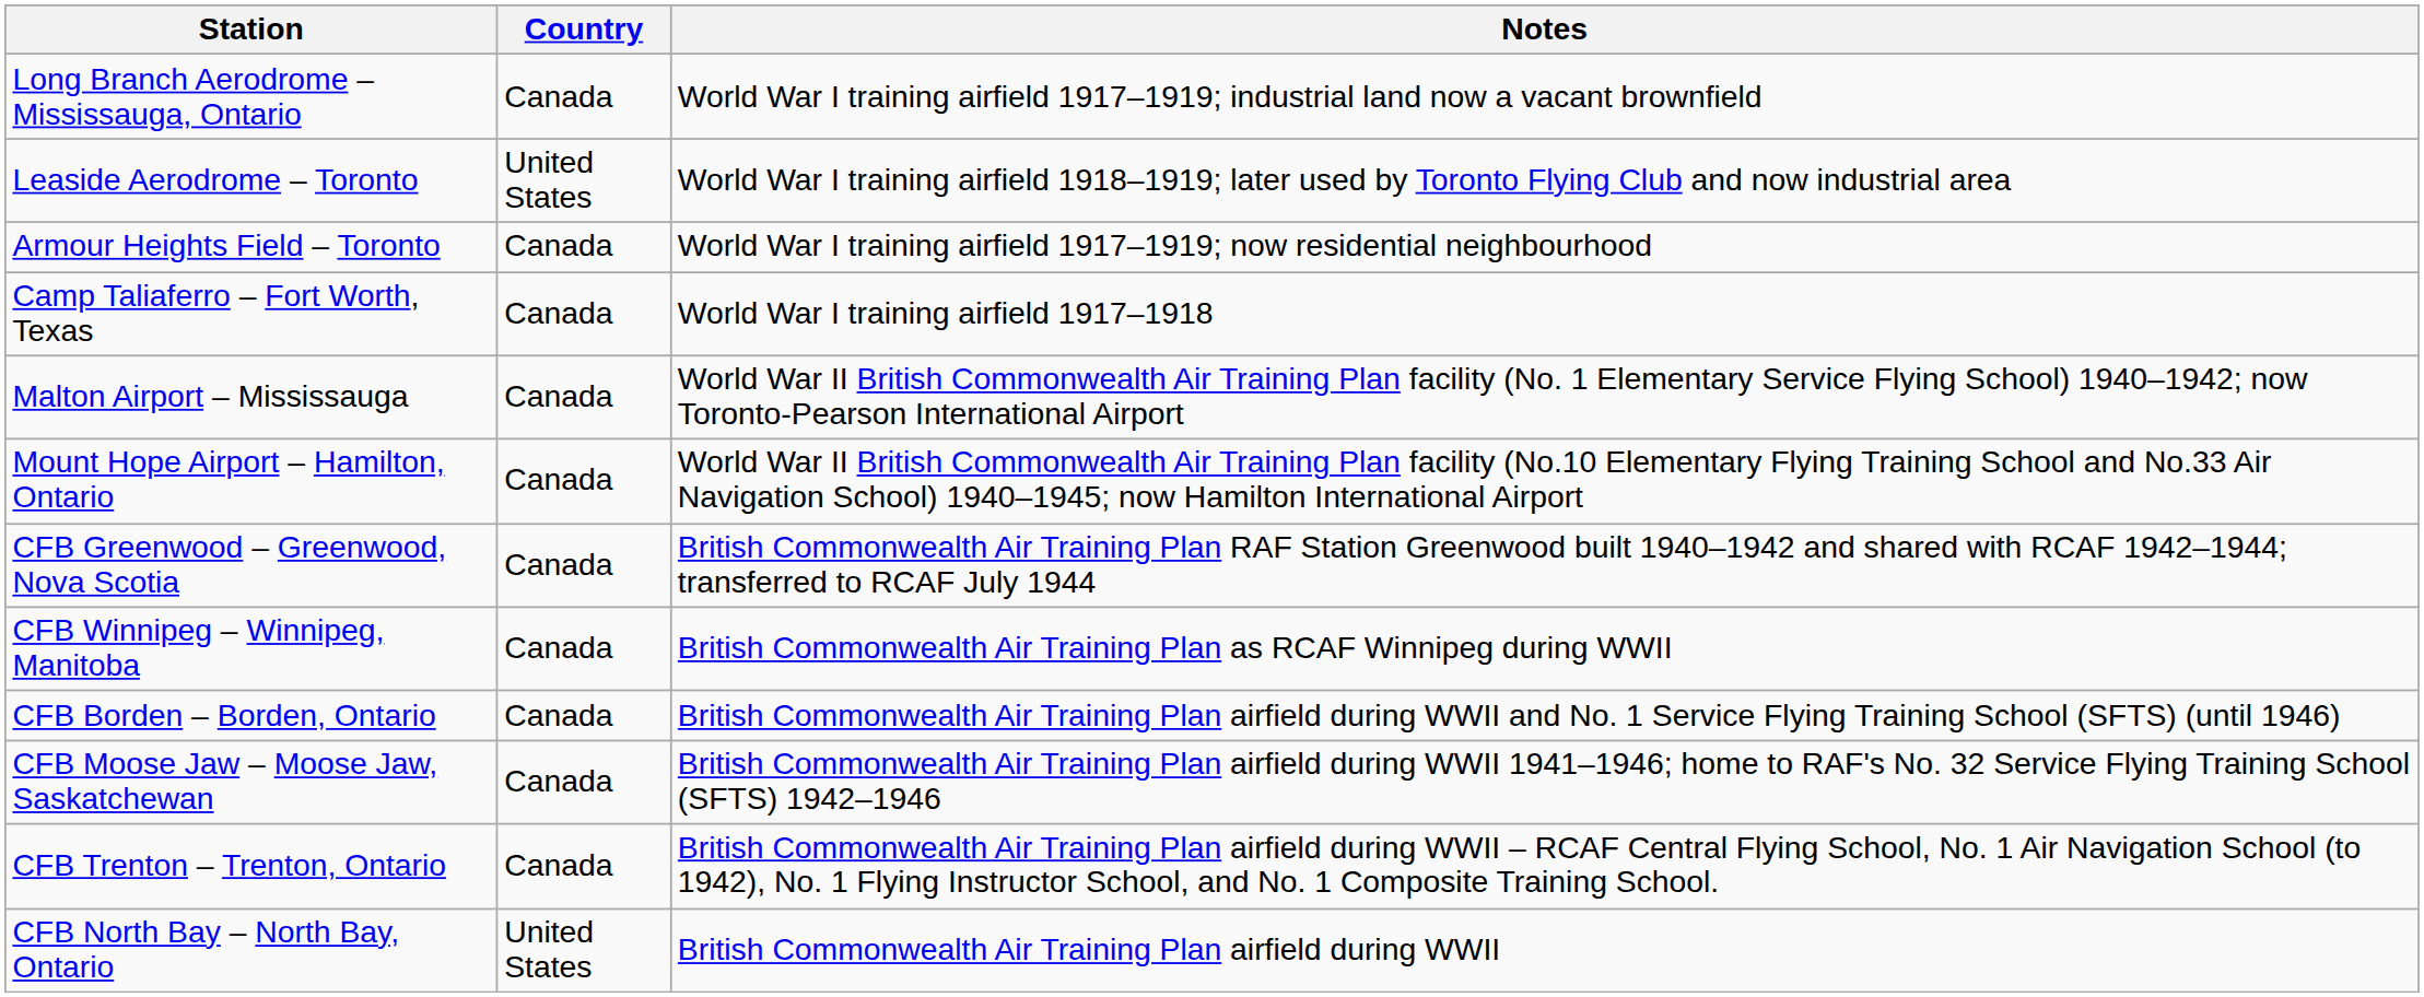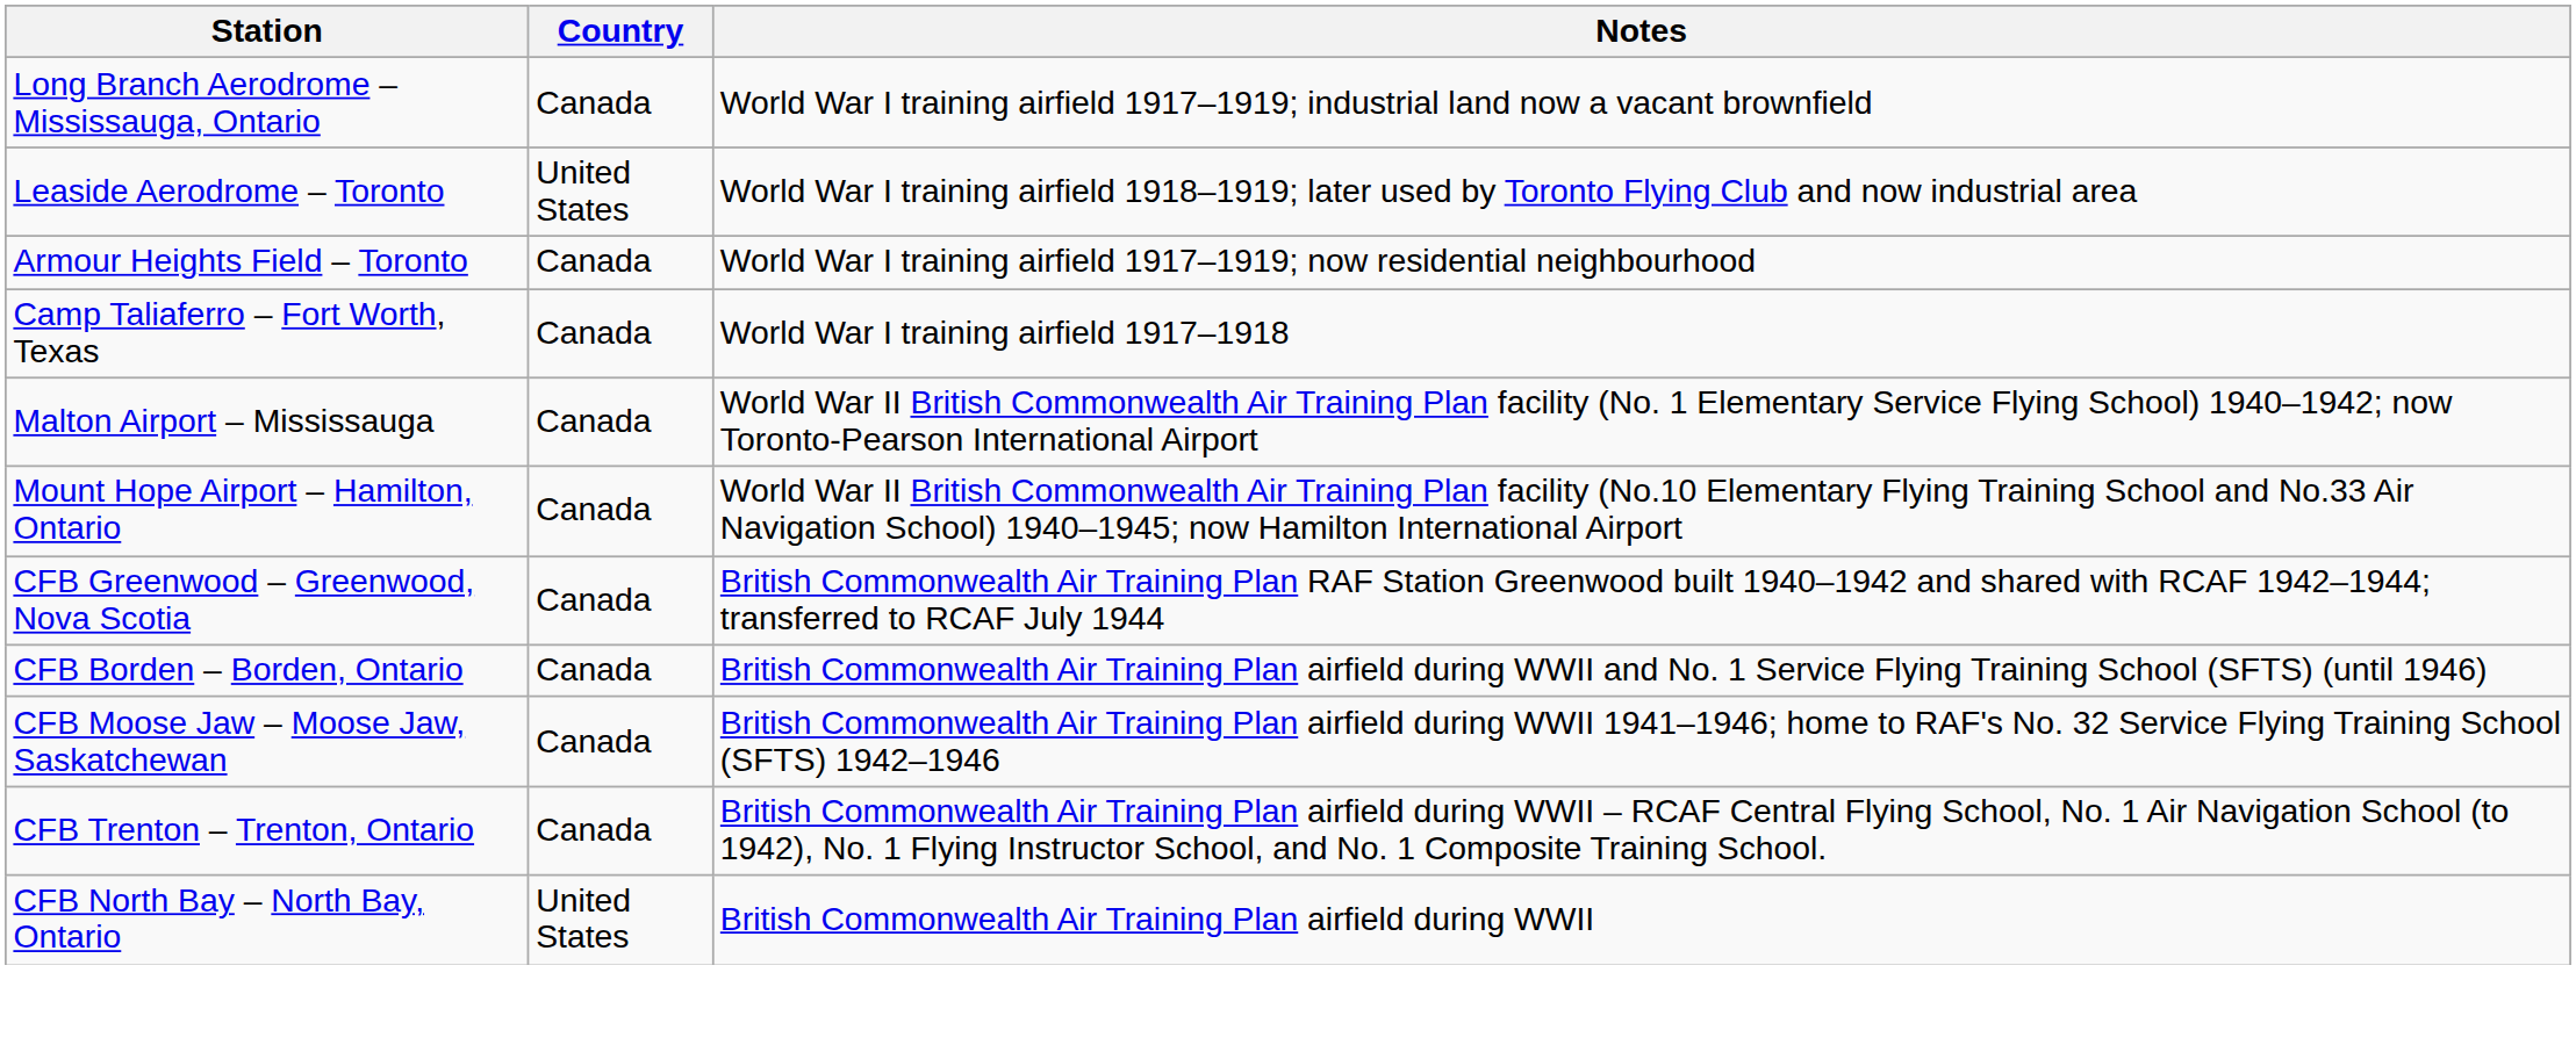 <table class="wikitable sortable">
 <tr style="text-align:center; background:#d8edff;">
 <th>Station</th>
 <th><a href='#'>Country</a></th>
 <th>Notes</th>
 </tr>
 <tr>
 <td><a href='#'>Long Branch Aerodrome</a> – <a href='#'>Mississauga, Ontario</a></td>
 <td> Canada</td>
 <td>World War I training airfield 1917–1919; industrial land now a vacant brownfield</td>
 </tr>
 <tr>
 <td><a href='#'>Leaside Aerodrome</a> – <a href='#'>Toronto</a></td>
 <td> United States</td>
 <td>World War I training airfield 1918–1919; later used by <a href='#'>Toronto Flying Club</a> and now industrial area</td>
 </tr>
 <tr>
 <td><a href='#'>Armour Heights Field</a> – <a href='#'>Toronto</a></td>
 <td> Canada</td>
 <td>World War I training airfield 1917–1919; now residential neighbourhood</td>
 </tr>
 <tr>
 <td><a href='#'>Camp Taliaferro</a> – <a href='#'>Fort Worth</a>, Texas</td>
 <td> Canada</td>
 <td>World War I training airfield 1917–1918</td>
 </tr>
 <tr>
 <td><a href='#'>Malton Airport</a> – Mississauga</td>
 <td> Canada</td>
 <td>World War II <a href='#'>British Commonwealth Air Training Plan</a> facility (No. 1 Elementary Service Flying School) 1940–1942; now Toronto-Pearson International Airport</td>
 </tr>
 <tr>
 <td><a href='#'>Mount Hope Airport</a> – <a href='#'>Hamilton, Ontario</a></td>
 <td> Canada</td>
 <td>World War II <a href='#'>British Commonwealth Air Training Plan</a> facility (No.10 Elementary Flying Training School and No.33 Air Navigation School) 1940–1945; now Hamilton International Airport</td>
 </tr>
 <tr>
 <td><a href='#'>CFB Greenwood</a> – <a href='#'>Greenwood, Nova Scotia</a></td>
 <td> Canada</td>
 <td><a href='#'>British Commonwealth Air Training Plan</a> RAF Station Greenwood built 1940–1942 and shared with RCAF 1942–1944; transferred to RCAF July 1944</td>
 </tr>
 <tr>
-<td><a href='#'>CFB Winnipeg</a> – <a href='#'>Winnipeg, Manitoba</a></td>
-<td> Canada</td>
-<td><a href='#'>British Commonwealth Air Training Plan</a> as RCAF Winnipeg during WWII</td>
-</tr>
-<tr>
 <td><a href='#'>CFB Borden</a> – <a href='#'>Borden, Ontario</a></td>
 <td> Canada</td>
 <td><a href='#'>British Commonwealth Air Training Plan</a> airfield during WWII and No. 1 Service Flying Training School (SFTS) (until 1946)</td>
 </tr>
 <tr>
 <td><a href='#'>CFB Moose Jaw</a> – <a href='#'>Moose Jaw, Saskatchewan</a></td>
 <td> Canada</td>
 <td><a href='#'>British Commonwealth Air Training Plan</a> airfield during WWII 1941–1946; home to RAF's No. 32 Service Flying Training School (SFTS) 1942–1946</td>
 </tr>
 <tr>
 <td><a href='#'>CFB Trenton</a> – <a href='#'>Trenton, Ontario</a></td>
 <td> Canada</td>
 <td><a href='#'>British Commonwealth Air Training Plan</a> airfield during WWII – RCAF Central Flying School, No. 1 Air Navigation School (to 1942), No. 1 Flying Instructor School, and No. 1 Composite Training School.</td>
 </tr>
 <tr>
 <td><a href='#'>CFB North Bay</a> – <a href='#'>North Bay, Ontario</a></td>
 <td> United States</td>
 <td><a href='#'>British Commonwealth Air Training Plan</a> airfield during WWII</td>
 </tr>
 </table>
